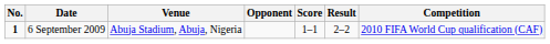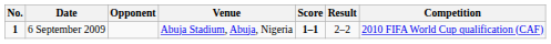 <table class="wikitable sortable">
 <tr>
 <th scope="col">No.</th>
 <th scope="col">Date</th>
+<th scope="col">Opponent</th>
 <th scope="col">Venue</th>
-<th scope="col">Opponent</th>
 <th scope="col">Score</th>
 <th scope="col">Result</th>
 <th scope="col">Competition</th>
 </tr>
 <tr>
 <td align="center"><strong>1</strong></td>
 <td>6 September 2009</td>
+<td></td>
 <td><a href='#'>Abuja Stadium</a>, <a href='#'>Abuja</a>, Nigeria</td>
-<td></td>
-<td align="center">1–1</td>
+<td align="center"><strong>1–1</strong></td>
 <td align="center">2–2</td>
 <td><a href='#'>2010 FIFA World Cup qualification (CAF)</a></td>
 </tr>
 </table>
